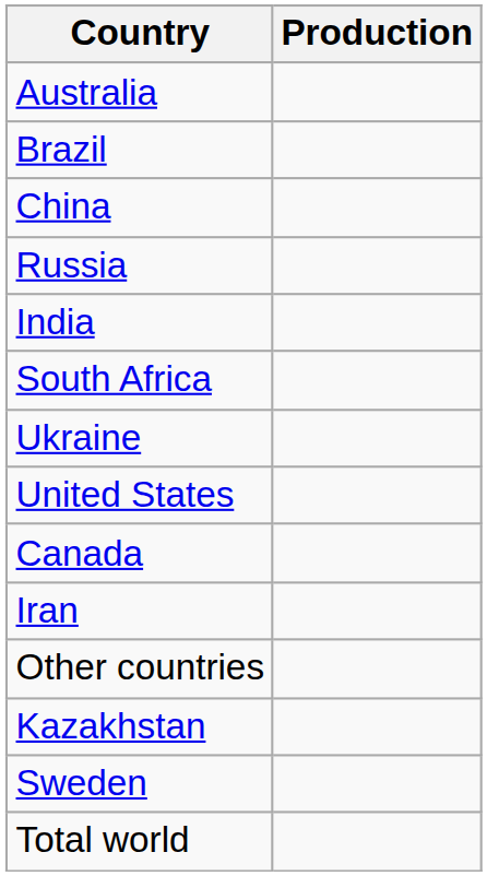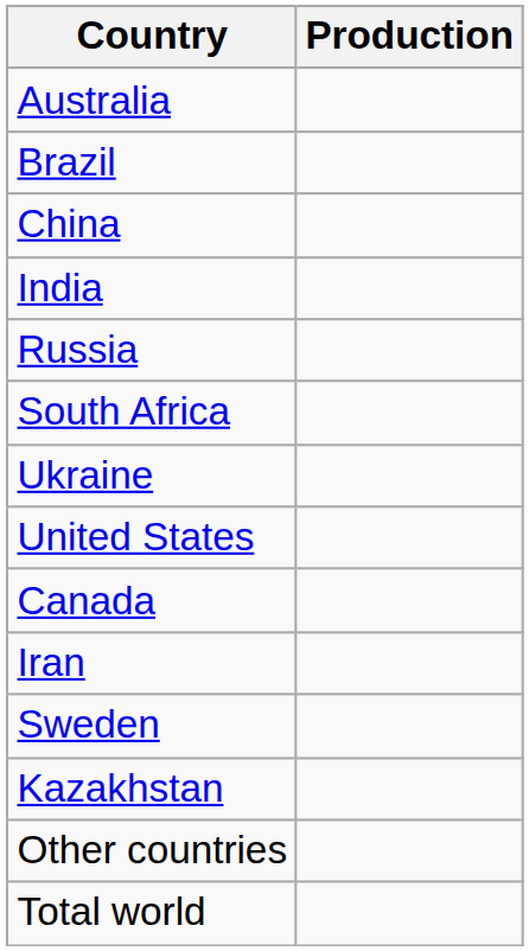 <table class="wikitable" style="float:right; clear:right; margin:0 0 .5em 1em;">
 <tr>
 <th>Country</th>
 <th>Production</th>
 </tr>
 <tr>
 <td><a href='#'>Australia</a></td>
 <td></td>
 </tr>
 <tr>
 <td><a href='#'>Brazil</a></td>
 <td></td>
 </tr>
 <tr>
 <td><a href='#'>China</a></td>
 <td></td>
 </tr>
 <tr>
-<td><a href='#'>Russia</a></td>
+<td><a href='#'>India</a></td>
 <td></td>
 </tr>
 <tr>
-<td><a href='#'>India</a></td>
+<td><a href='#'>Russia</a></td>
 <td></td>
 </tr>
 <tr>
 <td><a href='#'>South Africa</a></td>
 <td></td>
 </tr>
 <tr>
 <td><a href='#'>Ukraine</a></td>
 <td></td>
 </tr>
 <tr>
 <td><a href='#'>United States</a></td>
 <td></td>
 </tr>
 <tr>
 <td><a href='#'>Canada</a></td>
 <td></td>
 </tr>
 <tr>
 <td><a href='#'>Iran</a></td>
 <td></td>
 </tr>
 <tr>
-<td>Other countries</td>
+<td><a href='#'>Sweden</a></td>
 <td></td>
 </tr>
 <tr>
 <td><a href='#'>Kazakhstan</a></td>
 <td></td>
 </tr>
 <tr>
-<td><a href='#'>Sweden</a></td>
+<td>Other countries</td>
 <td></td>
 </tr>
 <tr>
 <td>Total world</td>
 <td></td>
 </tr>
 </table>
